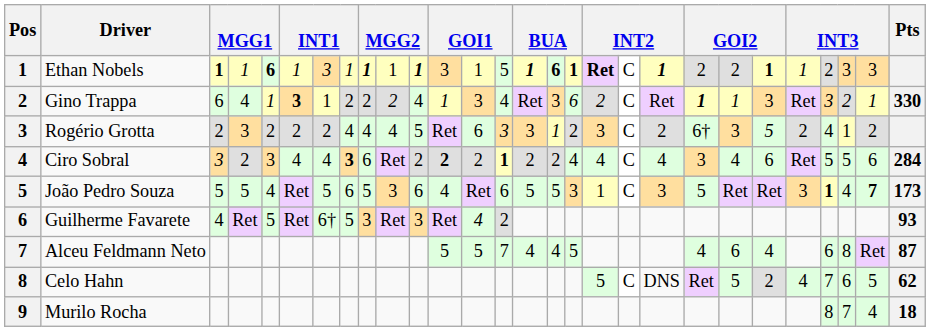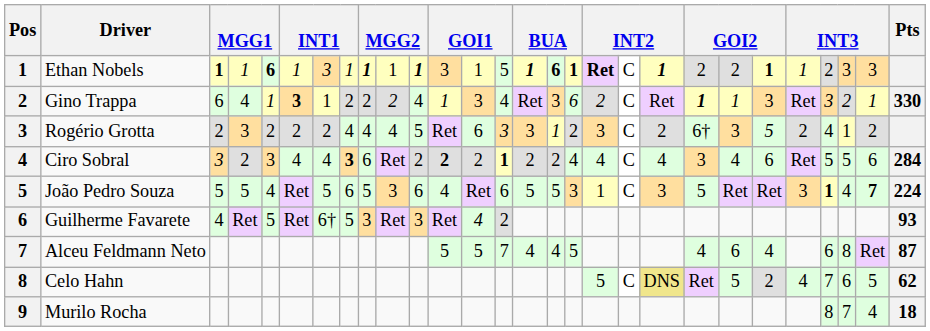 <table class="wikitable" style="font-size:85%; text-align:center">
 <tr>
 <th>Pos</th>
 <th>Driver</th>
 <th colspan=3><br><a href='#'>MGG1</a></th>
 <th colspan=3><br><a href='#'>INT1</a></th>
 <th colspan=3><br><a href='#'>MGG2</a></th>
 <th colspan=3><br><a href='#'>GOI1</a></th>
 <th colspan=3><br><a href='#'>BUA</a></th>
 <th colspan=3><br><a href='#'>INT2</a></th>
 <th colspan=3><br><a href='#'>GOI2</a></th>
 <th colspan=4><br><a href='#'>INT3</a></th>
 <th>Pts</th>
 </tr>
 <tr>
 <th>1</th>
 <td style="text-align:left"> Ethan Nobels</td>
 <td style="background:#FFFFBF"><strong>1</strong></td>
 <td style="background:#FFFFBF"><em>1</em></td>
 <td style="background:#DFFFDF"><strong>6</strong></td>
 <td style="background:#FFFFBF"><em>1</em></td>
 <td style="background:#FFDF9F"><em>3</em></td>
 <td style="background:#FFFFBF"><em>1</em></td>
 <td style="background:#FFFFBF"><strong><em>1</em></strong></td>
 <td style="background:#FFFFBF">1</td>
 <td style="background:#FFFFBF"><strong><em>1</em></strong></td>
 <td style="background:#FFDF9F">3</td>
 <td style="background:#FFFFBF">1</td>
 <td style="background:#DFFFDF">5</td>
 <td style="background:#FFFFBF"><strong><em>1</em></strong></td>
 <td style="background:#DFFFDF"><strong>6</strong></td>
 <td style="background:#FFFFBF"><strong>1</strong></td>
 <td style="background:#EFCFFF"><strong>Ret</strong></td>
 <td style="background:#FFFFFF">C</td>
 <td style="background:#FFFFBF"><strong><em>1</em></strong></td>
 <td style="background:#DFDFDF">2</td>
 <td style="background:#DFDFDF">2</td>
 <td style="background:#FFFFBF"><strong>1</strong></td>
 <td style="background:#FFFFBF"><em>1</em></td>
 <td style="background:#DFDFDF">2</td>
 <td style="background:#FFDF9F">3</td>
 <td style="background:#FFDF9F">3</td>
 <th></th>
 </tr>
 <tr>
 <th>2</th>
 <td style="text-align:left"> Gino Trappa</td>
 <td style="background:#DFFFDF">6</td>
 <td style="background:#DFFFDF">4</td>
 <td style="background:#FFFFBF"><em>1</em></td>
 <td style="background:#FFDF9F"><strong>3</strong></td>
 <td style="background:#FFFFBF">1</td>
 <td style="background:#DFDFDF">2</td>
 <td style="background:#DFDFDF">2</td>
 <td style="background:#DFDFDF"><em>2</em></td>
 <td style="background:#DFFFDF">4</td>
 <td style="background:#FFFFBF"><em>1</em></td>
 <td style="background:#FFDF9F">3</td>
 <td style="background:#DFFFDF">4</td>
 <td style="background:#EFCFFF">Ret</td>
 <td style="background:#FFDF9F">3</td>
 <td style="background:#DFFFDF"><em>6</em></td>
 <td style="background:#DFDFDF"><em>2</em></td>
 <td style="background:#FFFFFF">C</td>
 <td style="background:#EFCFFF">Ret</td>
 <td style="background:#FFFFBF"><strong><em>1</em></strong></td>
 <td style="background:#FFFFBF"><em>1</em></td>
 <td style="background:#FFDF9F">3</td>
 <td style="background:#EFCFFF">Ret</td>
 <td style="background:#FFDF9F"><em>3</em></td>
 <td style="background:#DFDFDF"><em>2</em></td>
 <td style="background:#FFFFBF"><em>1</em></td>
 <th>330</th>
 </tr>
 <tr>
 <th>3</th>
 <td style="text-align:left"> Rogério Grotta</td>
 <td style="background:#DFDFDF">2</td>
 <td style="background:#FFDF9F">3</td>
 <td style="background:#DFDFDF">2</td>
 <td style="background:#DFDFDF">2</td>
 <td style="background:#DFDFDF">2</td>
 <td style="background:#DFFFDF">4</td>
 <td style="background:#DFFFDF">4</td>
 <td style="background:#DFFFDF">4</td>
 <td style="background:#DFFFDF">5</td>
 <td style="background:#EFCFFF">Ret</td>
 <td style="background:#DFFFDF">6</td>
 <td style="background:#FFDF9F"><em>3</em></td>
 <td style="background:#FFDF9F">3</td>
 <td style="background:#FFFFBF"><em>1</em></td>
 <td style="background:#DFDFDF">2</td>
 <td style="background:#FFDF9F">3</td>
 <td style="background:#FFFFFF">C</td>
 <td style="background:#DFDFDF">2</td>
 <td style="background:#DFFFDF">6†</td>
 <td style="background:#FFDF9F">3</td>
 <td style="background:#DFFFDF"><em>5</em></td>
 <td style="background:#DFDFDF">2</td>
 <td style="background:#DFFFDF">4</td>
 <td style="background:#FFFFBF">1</td>
 <td style="background:#DFDFDF">2</td>
 <th></th>
 </tr>
 <tr>
 <th>4</th>
 <td style="text-align:left"> Ciro Sobral</td>
 <td style="background:#FFDF9F"><em>3</em></td>
 <td style="background:#DFDFDF">2</td>
 <td style="background:#FFDF9F">3</td>
 <td style="background:#DFFFDF">4</td>
 <td style="background:#DFFFDF">4</td>
 <td style="background:#FFDF9F"><strong>3</strong></td>
 <td style="background:#DFFFDF">6</td>
 <td style="background:#EFCFFF">Ret</td>
 <td style="background:#DFDFDF">2</td>
 <td style="background:#DFDFDF"><strong>2</strong></td>
 <td style="background:#DFDFDF">2</td>
 <td style="background:#FFFFBF"><strong>1</strong></td>
 <td style="background:#DFDFDF">2</td>
 <td style="background:#DFDFDF">2</td>
 <td style="background:#DFFFDF">4</td>
 <td style="background:#DFFFDF">4</td>
 <td style="background:#FFFFFF">C</td>
 <td style="background:#DFFFDF">4</td>
 <td style="background:#FFDF9F">3</td>
 <td style="background:#DFFFDF">4</td>
 <td style="background:#DFFFDF">6</td>
 <td style="background:#EFCFFF">Ret</td>
 <td style="background:#DFFFDF">5</td>
 <td style="background:#DFFFDF">5</td>
 <td style="background:#DFFFDF">6</td>
 <th>284</th>
 </tr>
 <tr>
 <th>5</th>
 <td style="text-align:left"> João Pedro Souza</td>
 <td style="background:#DFFFDF">5</td>
 <td style="background:#DFFFDF">5</td>
 <td style="background:#DFFFDF">4</td>
 <td style="background:#EFCFFF">Ret</td>
 <td style="background:#DFFFDF">5</td>
 <td style="background:#DFFFDF">6</td>
 <td style="background:#DFFFDF">5</td>
 <td style="background:#FFDF9F">3</td>
 <td style="background:#DFFFDF">6</td>
 <td style="background:#DFFFDF">4</td>
 <td style="background:#EFCFFF">Ret</td>
 <td style="background:#DFFFDF">6</td>
 <td style="background:#DFFFDF">5</td>
 <td style="background:#DFFFDF">5</td>
 <td style="background:#FFDF9F">3</td>
 <td style="background:#FFFFBF">1</td>
 <td style="background:#FFFFFF">C</td>
 <td style="background:#FFDF9F">3</td>
 <td style="background:#DFFFDF">5</td>
 <td style="background:#EFCFFF">Ret</td>
 <td style="background:#EFCFFF">Ret</td>
 <td style="background:#FFDF9F">3</td>
 <td style="background:#FFFFBF"><strong>1</strong></td>
 <td style="background:#DFFFDF">4</td>
 <td style="background:#DFFFDF"><strong>7</strong></td>
-<th>173</th>
+<th>224</th>
 </tr>
 <tr>
 <th>6</th>
 <td style="text-align:left"> Guilherme Favarete</td>
 <td style="background:#DFFFDF">4</td>
 <td style="background:#EFCFFF">Ret</td>
 <td style="background:#DFFFDF">5</td>
 <td style="background:#EFCFFF">Ret</td>
 <td style="background:#DFFFDF">6†</td>
 <td style="background:#DFFFDF">5</td>
 <td style="background:#FFDF9F">3</td>
 <td style="background:#EFCFFF">Ret</td>
 <td style="background:#FFDF9F">3</td>
 <td style="background:#EFCFFF">Ret</td>
 <td style="background:#DFFFDF"><em>4</em></td>
 <td style="background:#DFDFDF">2</td>
 <td></td>
 <td></td>
 <td></td>
 <td></td>
 <td></td>
 <td></td>
 <td></td>
 <td></td>
 <td></td>
 <td></td>
 <td></td>
 <td></td>
 <td></td>
 <th>93</th>
 </tr>
 <tr>
 <th>7</th>
 <td style="text-align:left" nowrap> Alceu Feldmann Neto</td>
 <td></td>
 <td></td>
 <td></td>
 <td></td>
 <td></td>
 <td></td>
 <td></td>
 <td></td>
 <td></td>
 <td style="background:#DFFFDF">5</td>
 <td style="background:#DFFFDF">5</td>
 <td style="background:#DFFFDF">7</td>
 <td style="background:#DFFFDF">4</td>
 <td style="background:#DFFFDF">4</td>
 <td style="background:#DFFFDF">5</td>
 <td></td>
 <td></td>
 <td></td>
 <td style="background:#DFFFDF">4</td>
 <td style="background:#DFFFDF">6</td>
 <td style="background:#DFFFDF">4</td>
 <td></td>
 <td style="background:#DFFFDF">6</td>
 <td style="background:#DFFFDF">8</td>
 <td style="background:#EFCFFF">Ret</td>
 <th>87</th>
 </tr>
 <tr>
 <th>8</th>
 <td style="text-align:left"> Celo Hahn</td>
 <td></td>
 <td></td>
 <td></td>
 <td></td>
 <td></td>
 <td></td>
 <td></td>
 <td></td>
 <td></td>
 <td></td>
 <td></td>
 <td></td>
 <td></td>
 <td></td>
 <td></td>
 <td style="background:#DFFFDF">5</td>
 <td style="background:#FFFFFF">C</td>
-<td>DNS</td>
+<td style="background: khaki;">DNS</td>
 <td style="background:#EFCFFF">Ret</td>
 <td style="background:#DFFFDF">5</td>
 <td style="background:#DFDFDF">2</td>
 <td style="background:#DFFFDF">4</td>
 <td style="background:#DFFFDF">7</td>
 <td style="background:#DFFFDF">6</td>
 <td style="background:#DFFFDF">5</td>
 <th>62</th>
 </tr>
 <tr>
 <th>9</th>
 <td style="text-align:left"> Murilo Rocha</td>
 <td></td>
 <td></td>
 <td></td>
 <td></td>
 <td></td>
 <td></td>
 <td></td>
 <td></td>
 <td></td>
 <td></td>
 <td></td>
 <td></td>
 <td></td>
 <td></td>
 <td></td>
 <td></td>
 <td></td>
 <td></td>
 <td></td>
 <td></td>
 <td></td>
 <td></td>
 <td style="background:#DFFFDF">8</td>
 <td style="background:#DFFFDF">7</td>
 <td style="background:#DFFFDF">4</td>
 <th>18</th>
 </tr>
 </table>
